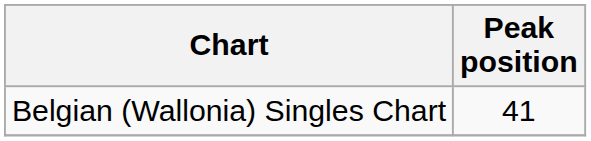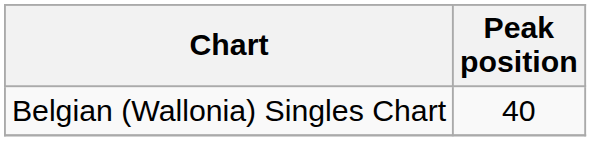 <table class="wikitable sortable">
 <tr>
 <th align="left">Chart</th>
 <th align="center">Peak<br>position</th>
 </tr>
 <tr>
 <td>Belgian (Wallonia) Singles Chart</td>
-<td align="center">41</td>
+<td align="center">40</td>
 </tr>
 <tr>
 </tr>
 </table>
